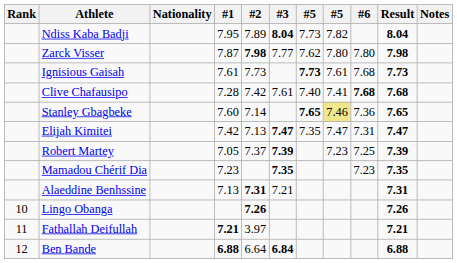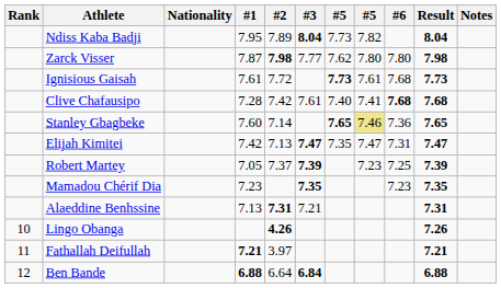 <table class="wikitable sortable" style="text-align:center">
 <tr>
 <th>Rank</th>
 <th>Athlete</th>
 <th>Nationality</th>
 <th>#1</th>
 <th>#2</th>
 <th>#3</th>
 <th>#5</th>
 <th>#5</th>
 <th>#6</th>
 <th>Result</th>
 <th>Notes</th>
 </tr>
 <tr>
 <td></td>
 <td align=left><a href='#'>Ndiss Kaba Badji</a></td>
 <td align=left></td>
 <td>7.95</td>
 <td>7.89</td>
 <td><strong>8.04</strong></td>
 <td>7.73</td>
 <td>7.82</td>
 <td></td>
 <td><strong>8.04</strong></td>
 <td></td>
 </tr>
 <tr>
 <td></td>
 <td align=left><a href='#'>Zarck Visser</a></td>
 <td align=left></td>
 <td>7.87</td>
 <td><strong>7.98</strong></td>
 <td>7.77</td>
 <td>7.62</td>
 <td>7.80</td>
 <td>7.80</td>
 <td><strong>7.98</strong></td>
 <td></td>
 </tr>
 <tr>
 <td></td>
 <td align=left><a href='#'>Ignisious Gaisah</a></td>
 <td align=left></td>
 <td>7.61</td>
-<td>7.73</td>
+<td>7.72</td>
 <td></td>
 <td><strong>7.73</strong></td>
 <td>7.61</td>
 <td>7.68</td>
 <td><strong>7.73</strong></td>
 <td></td>
 </tr>
 <tr>
 <td></td>
 <td align=left><a href='#'>Clive Chafausipo</a></td>
 <td align=left></td>
 <td>7.28</td>
 <td>7.42</td>
 <td>7.61</td>
 <td>7.40</td>
 <td>7.41</td>
 <td><strong>7.68</strong></td>
 <td><strong>7.68</strong></td>
 <td></td>
 </tr>
 <tr>
 <td></td>
 <td align=left><a href='#'>Stanley Gbagbeke</a></td>
 <td align=left></td>
 <td>7.60</td>
 <td>7.14</td>
 <td></td>
 <td><strong>7.65</strong></td>
 <td style="background: khaki;">7.46</td>
 <td>7.36</td>
 <td><strong>7.65</strong></td>
 <td></td>
 </tr>
 <tr>
 <td></td>
 <td align=left><a href='#'>Elijah Kimitei</a></td>
 <td align=left></td>
 <td>7.42</td>
 <td>7.13</td>
 <td><strong>7.47</strong></td>
 <td>7.35</td>
 <td>7.47</td>
 <td>7.31</td>
 <td><strong>7.47</strong></td>
 <td></td>
 </tr>
 <tr>
 <td></td>
 <td align=left><a href='#'>Robert Martey</a></td>
 <td align=left></td>
 <td>7.05</td>
 <td>7.37</td>
 <td><strong>7.39</strong></td>
 <td></td>
 <td>7.23</td>
 <td>7.25</td>
 <td><strong>7.39</strong></td>
 <td></td>
 </tr>
 <tr>
 <td></td>
 <td align=left><a href='#'>Mamadou Chérif Dia</a></td>
 <td align=left></td>
 <td>7.23</td>
 <td></td>
 <td><strong>7.35</strong></td>
 <td></td>
 <td></td>
 <td>7.23</td>
 <td><strong>7.35</strong></td>
 <td></td>
 </tr>
 <tr>
 <td></td>
 <td align=left><a href='#'>Alaeddine Benhssine</a></td>
 <td align=left></td>
 <td>7.13</td>
 <td><strong>7.31</strong></td>
 <td>7.21</td>
 <td></td>
 <td></td>
 <td></td>
 <td><strong>7.31</strong></td>
 <td></td>
 </tr>
 <tr>
 <td>10</td>
 <td align=left><a href='#'>Lingo Obanga</a></td>
 <td align=left></td>
 <td></td>
-<td><strong>7.26</strong></td>
+<td><strong>4.26</strong></td>
 <td></td>
 <td></td>
 <td></td>
 <td></td>
 <td><strong>7.26</strong></td>
 <td></td>
 </tr>
 <tr>
 <td>11</td>
 <td align=left><a href='#'>Fathallah Deifullah</a></td>
 <td align=left></td>
 <td><strong>7.21</strong></td>
 <td>3.97</td>
 <td></td>
 <td></td>
 <td></td>
 <td></td>
 <td><strong>7.21</strong></td>
 <td></td>
 </tr>
 <tr>
 <td>12</td>
 <td align=left><a href='#'>Ben Bande</a></td>
 <td align=left></td>
 <td><strong>6.88</strong></td>
 <td>6.64</td>
 <td><strong>6.84</strong></td>
 <td></td>
 <td></td>
 <td></td>
 <td><strong>6.88</strong></td>
 <td></td>
 </tr>
 </table>
